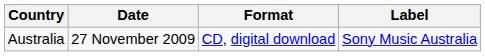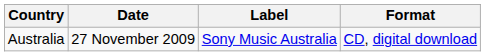 <table class="wikitable">
 <tr>
 <th>Country</th>
 <th>Date</th>
+<th>Label</th>
 <th>Format</th>
-<th>Label</th>
 </tr>
 <tr>
 <td>Australia</td>
 <td>27 November 2009</td>
+<td><a href='#'>Sony Music Australia</a></td>
 <td><a href='#'>CD</a>, <a href='#'>digital download</a></td>
-<td><a href='#'>Sony Music Australia</a></td>
 </tr>
 </table>
